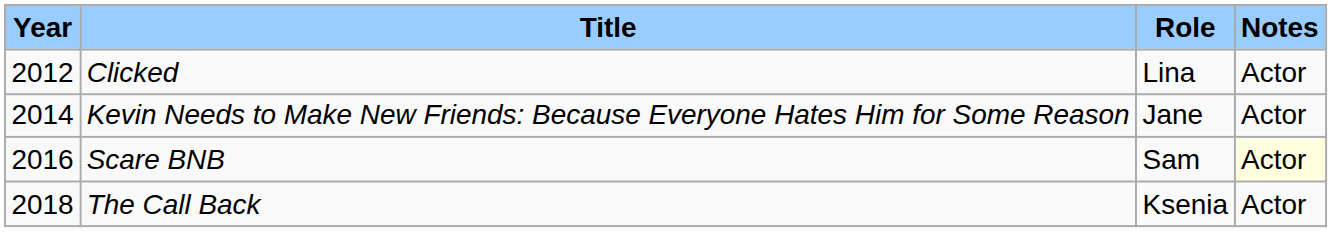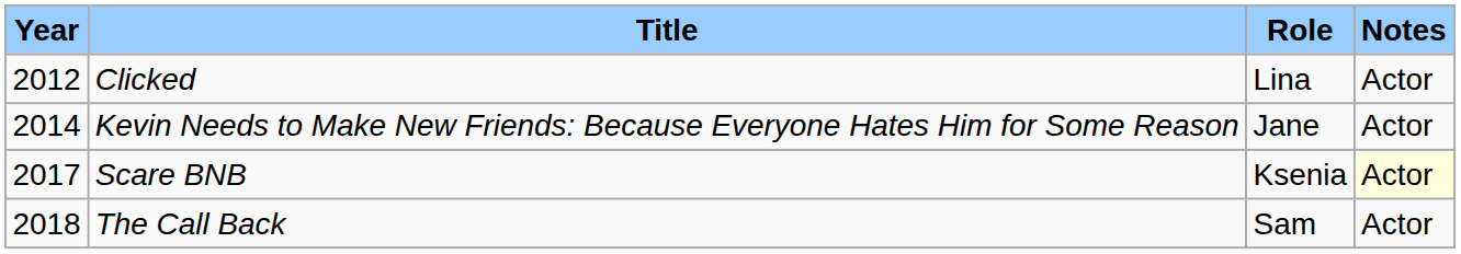 <table class="wikitable" style="font-size:90%;">
 <tr>
 <th style="background: #9cf;">Year</th>
 <th style="background: #9cf;">Title</th>
 <th style="background: #9cf;">Role</th>
 <th style="background: #9cf;">Notes</th>
 </tr>
 <tr>
 <td>2012</td>
 <td><em>Clicked</em></td>
 <td>Lina</td>
 <td>Actor</td>
 </tr>
 <tr>
 <td>2014</td>
 <td><em>Kevin Needs to Make New Friends: Because Everyone Hates Him for Some Reason</em></td>
 <td>Jane</td>
 <td>Actor</td>
 </tr>
 <tr>
-<td>2016</td>
+<td>2017</td>
 <td><em>Scare BNB</em></td>
-<td>Sam</td>
+<td>Ksenia</td>
 <td style="background: lightyellow;">Actor</td>
 </tr>
 <tr>
 <td>2018</td>
 <td><em>The Call Back</em></td>
-<td>Ksenia</td>
+<td>Sam</td>
 <td>Actor</td>
 </tr>
 </table>
